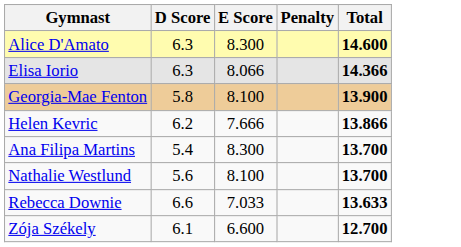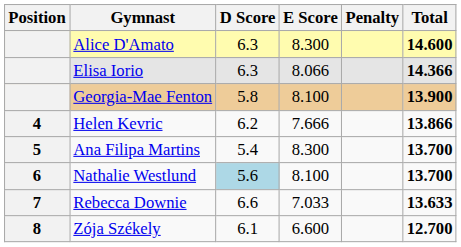 <table style="text-align:center;" class="wikitable sortable">
 <tr>
+<th>Position</th>
 <th>Gymnast</th>
 <th>D Score</th>
 <th>E Score</th>
 <th>Penalty</th>
 <th>Total</th>
 </tr>
 <tr style="background:#fffcaf;">
+<th scope="row" style="text-align:center"></th>
 <td align=left> <a href='#'>Alice D'Amato</a></td>
 <td>6.3</td>
 <td>8.300</td>
 <td></td>
 <td><strong>14.600</strong></td>
 </tr>
 <tr style="background:#e5e5e5;">
+<th scope="row" style="text-align:center"></th>
 <td align=left> <a href='#'>Elisa Iorio</a></td>
 <td>6.3</td>
 <td>8.066</td>
 <td></td>
 <td><strong>14.366</strong></td>
 </tr>
 <tr style="background:#ec9;">
+<th scope="row" style="text-align:center"></th>
 <td align=left> <a href='#'>Georgia-Mae Fenton</a></td>
 <td>5.8</td>
 <td>8.100</td>
 <td></td>
 <td><strong>13.900</strong></td>
 </tr>
 <tr>
+<th>4</th>
 <td align=left> <a href='#'>Helen Kevric</a></td>
 <td>6.2</td>
 <td>7.666</td>
 <td></td>
 <td><strong>13.866</strong></td>
 </tr>
 <tr>
+<th>5</th>
 <td align=left> <a href='#'>Ana Filipa Martins</a></td>
 <td>5.4</td>
 <td>8.300</td>
 <td></td>
 <td><strong>13.700</strong></td>
 </tr>
 <tr>
+<th>6</th>
 <td align=left> <a href='#'>Nathalie Westlund</a></td>
-<td>5.6</td>
+<td style="background: lightblue;">5.6</td>
 <td>8.100</td>
 <td></td>
 <td><strong>13.700</strong></td>
 </tr>
 <tr>
+<th>7</th>
 <td align=left> <a href='#'>Rebecca Downie</a></td>
 <td>6.6</td>
 <td>7.033</td>
 <td></td>
 <td><strong>13.633</strong></td>
 </tr>
 <tr>
+<th>8</th>
 <td align=left> <a href='#'>Zója Székely</a></td>
 <td>6.1</td>
 <td>6.600</td>
 <td></td>
 <td><strong>12.700</strong></td>
 </tr>
 </table>
